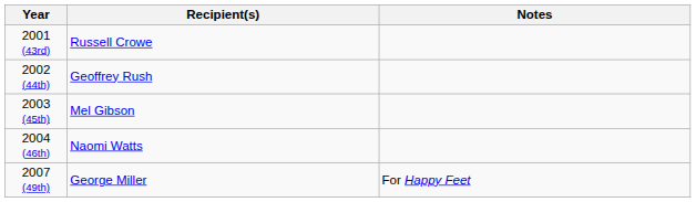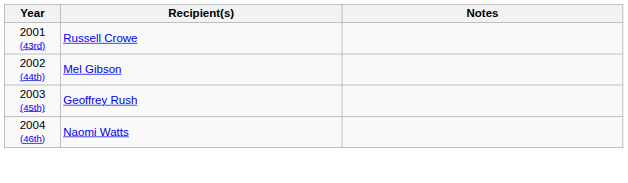 <table class="sortable wikitable">
 <tr>
 <th width="5%">Year</th>
 <th width="25%">Recipient(s)</th>
 <th width="25%">Notes</th>
 </tr>
 <tr>
 <td align="center">2001<br><small><a href='#'>(43rd)</a></small></td>
 <td><a href='#'>Russell Crowe</a></td>
 <td></td>
 </tr>
 <tr>
 <td align="center">2002<br><small><a href='#'>(44th)</a></small></td>
-<td><a href='#'>Geoffrey Rush</a></td>
+<td><a href='#'>Mel Gibson</a></td>
 <td></td>
 </tr>
 <tr>
 <td align="center">2003<br><small><a href='#'>(45th)</a></small></td>
-<td><a href='#'>Mel Gibson</a></td>
+<td><a href='#'>Geoffrey Rush</a></td>
 <td></td>
 </tr>
 <tr>
 <td align="center">2004<br><small><a href='#'>(46th)</a></small></td>
 <td><a href='#'>Naomi Watts</a></td>
 <td></td>
 </tr>
-<tr>
-<td align="center">2007<br><small><a href='#'>(49th)</a></small></td>
-<td><a href='#'>George Miller</a></td>
-<td>For <em><a href='#'>Happy Feet</a></em></td>
-</tr>
 </table>
